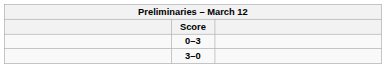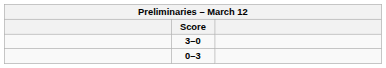 <table class="wikitable" style="text-align: center; font-size:90% ">
 <tr>
 <th colspan=3>Preliminaries – March 12</th>
 </tr>
 <tr>
 <th align="right" width="250"></th>
 <th width="60">Score</th>
 <th align="left" width="250"></th>
 </tr>
 <tr>
+<td align=left><strong></strong></td>
+<td align=center><strong>3–0</strong></td>
+<td align=left></td>
+</tr>
+<tr>
 <td align=left></td>
 <td align=center><strong>0–3</strong></td>
 <td align=left><strong></strong></td>
 </tr>
-<tr>
-<td align=left><strong></strong></td>
-<td align=center><strong>3–0</strong></td>
-<td align=left></td>
-</tr>
 </table>
